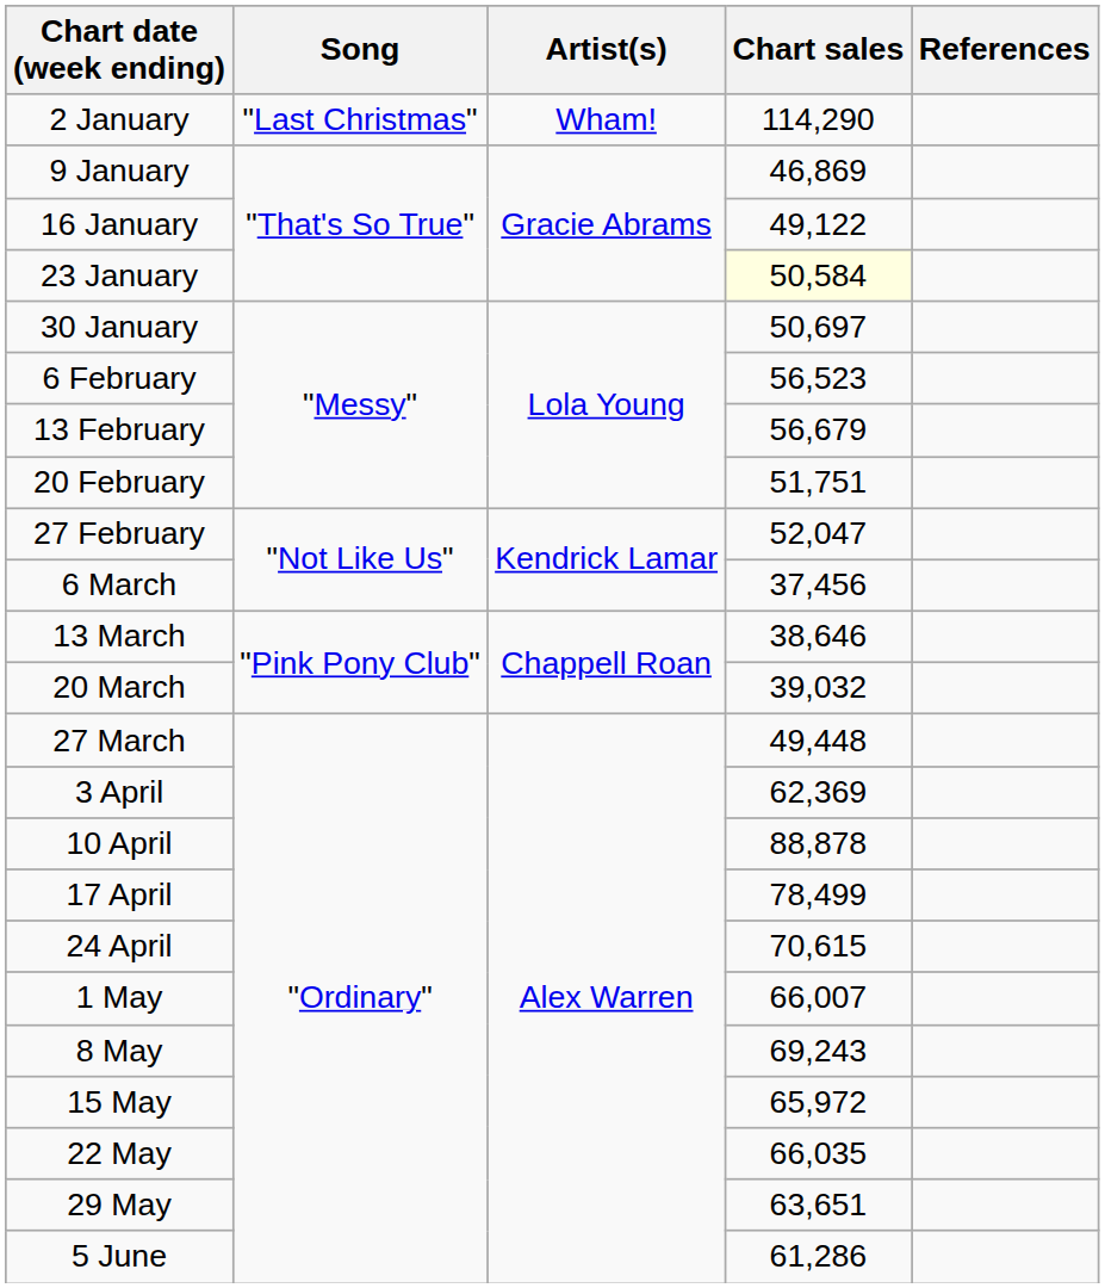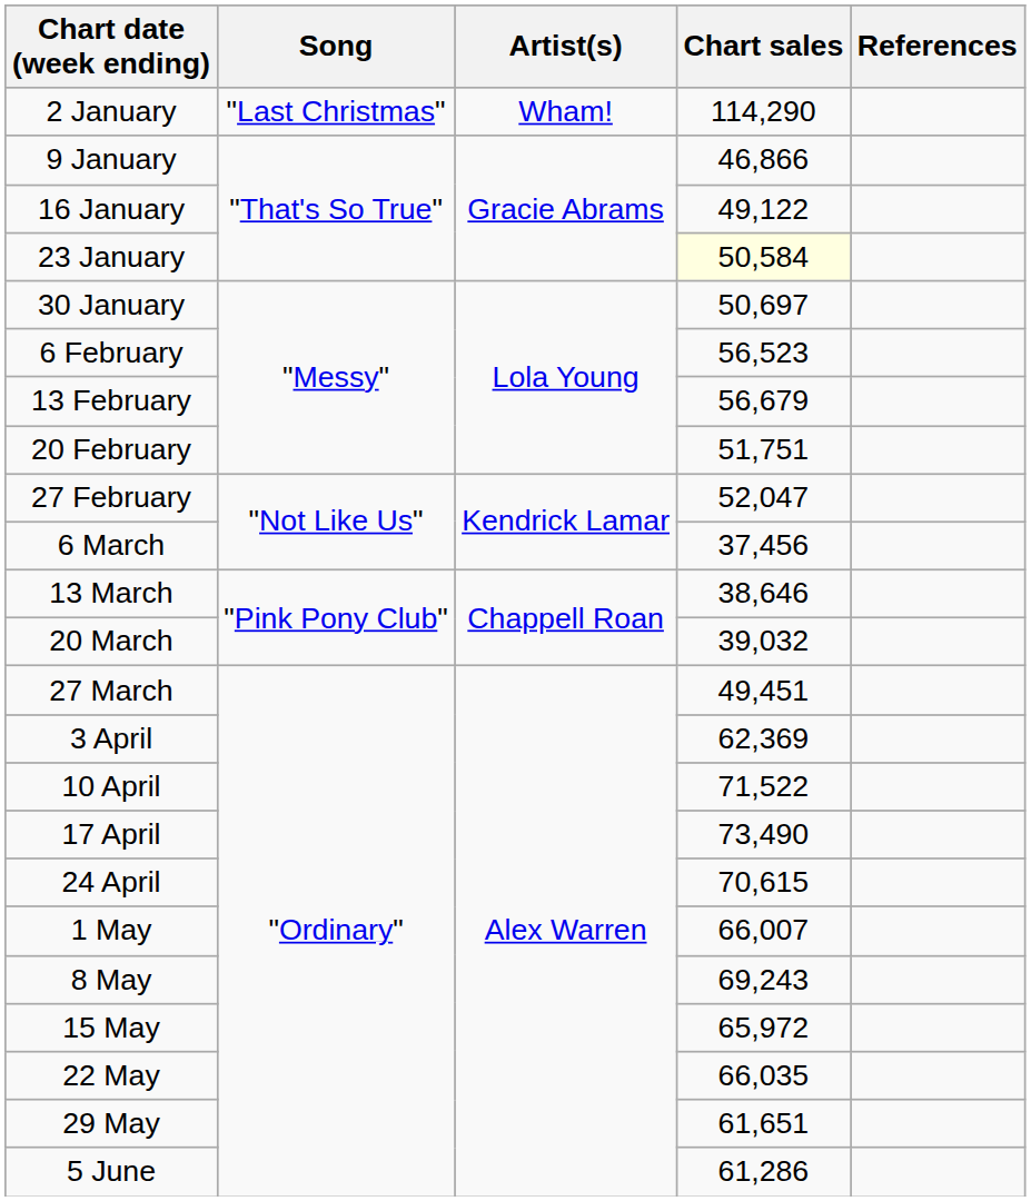 <table class="wikitable" style="font-size:97%; text-align:center;">
 <tr>
 <th>Chart date<br>(week ending)</th>
 <th>Song</th>
 <th>Artist(s)</th>
 <th>Chart sales</th>
 <th>References</th>
 </tr>
 <tr>
 <td>2 January</td>
 <td>"<a href='#'>Last Christmas</a>"</td>
 <td><a href='#'>Wham!</a></td>
 <td>114,290</td>
 <td></td>
 </tr>
 <tr>
 <td>9 January</td>
 <td rowspan=3>"<a href='#'>That's So True</a>"</td>
 <td rowspan=3><a href='#'>Gracie Abrams</a></td>
-<td>46,869</td>
+<td>46,866</td>
 <td></td>
 </tr>
 <tr>
 <td>16 January</td>
 <td>49,122</td>
 <td></td>
 </tr>
 <tr>
 <td>23 January</td>
 <td style="background: lightyellow;">50,584</td>
 <td></td>
 </tr>
 <tr>
 <td>30 January</td>
 <td rowspan=4>"<a href='#'>Messy</a>"</td>
 <td rowspan=4><a href='#'>Lola Young</a></td>
 <td>50,697</td>
 <td></td>
 </tr>
 <tr>
 <td>6 February</td>
 <td>56,523</td>
 <td></td>
 </tr>
 <tr>
 <td>13 February</td>
 <td>56,679</td>
 <td></td>
 </tr>
 <tr>
 <td>20 February</td>
 <td>51,751</td>
 <td></td>
 </tr>
 <tr>
 <td>27 February</td>
 <td rowspan=2>"<a href='#'>Not Like Us</a>"</td>
 <td rowspan=2><a href='#'>Kendrick Lamar</a></td>
 <td>52,047</td>
 <td></td>
 </tr>
 <tr>
 <td>6 March</td>
 <td>37,456</td>
 <td></td>
 </tr>
 <tr>
 <td>13 March</td>
 <td rowspan=2>"<a href='#'>Pink Pony Club</a>"</td>
 <td rowspan=2><a href='#'>Chappell Roan</a></td>
 <td>38,646</td>
 <td></td>
 </tr>
 <tr>
 <td>20 March</td>
 <td>39,032</td>
 <td></td>
 </tr>
 <tr>
 <td>27 March</td>
 <td rowspan=11>"<a href='#'>Ordinary</a>"</td>
 <td rowspan=11><a href='#'>Alex Warren</a></td>
-<td>49,448</td>
+<td>49,451</td>
 <td></td>
 </tr>
 <tr>
 <td>3 April</td>
 <td>62,369</td>
 <td></td>
 </tr>
 <tr>
 <td>10 April</td>
-<td>88,878</td>
+<td>71,522</td>
 <td></td>
 </tr>
 <tr>
 <td>17 April</td>
-<td>78,499</td>
+<td>73,490</td>
 <td></td>
 </tr>
 <tr>
 <td>24 April</td>
 <td>70,615</td>
 <td></td>
 </tr>
 <tr>
 <td>1 May</td>
 <td>66,007</td>
 <td></td>
 </tr>
 <tr>
 <td>8 May</td>
 <td>69,243</td>
 <td></td>
 </tr>
 <tr>
 <td>15 May</td>
 <td>65,972</td>
 <td></td>
 </tr>
 <tr>
 <td>22 May</td>
 <td>66,035</td>
 <td></td>
 </tr>
 <tr>
 <td>29 May</td>
-<td>63,651</td>
+<td>61,651</td>
 <td></td>
 </tr>
 <tr>
 <td>5 June</td>
 <td>61,286</td>
 <td></td>
 </tr>
 </table>
